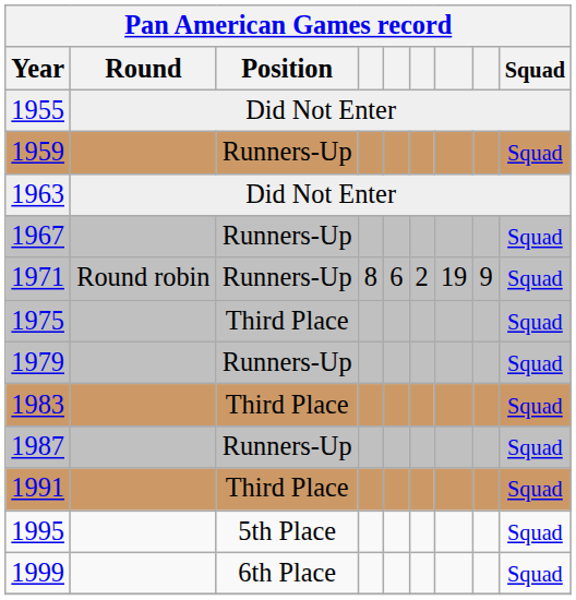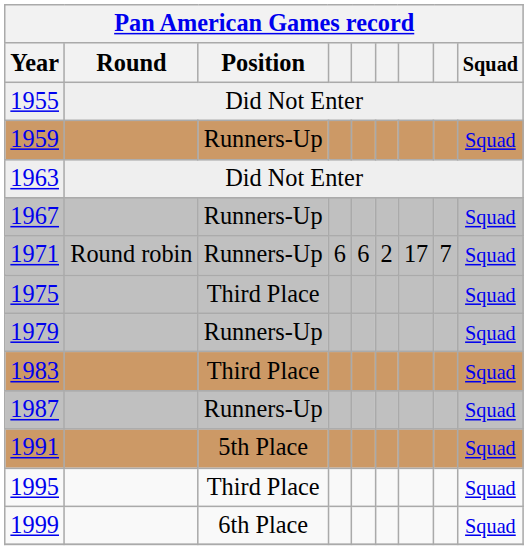 <table class="wikitable" style="text-align: center;">
 <tr>
 <th colspan=9><a href='#'>Pan American Games record</a></th>
 </tr>
 <tr>
 <th>Year</th>
 <th>Round</th>
 <th>Position</th>
 <th></th>
 <th></th>
 <th></th>
 <th></th>
 <th></th>
 <th><small>Squad</small></th>
 </tr>
 <tr bgcolor="efefef">
 <td> <a href='#'>1955</a></td>
 <td colspan=8 rowspan=1 align=center>Did Not Enter</td>
 </tr>
 <tr bgcolor=cc9966>
 <td> <a href='#'>1959</a></td>
 <td></td>
 <td>Runners-Up</td>
 <td></td>
 <td></td>
 <td></td>
 <td></td>
 <td></td>
 <td><small><a href='#'>Squad</a></small></td>
 </tr>
 <tr bgcolor="efefef">
 <td> <a href='#'>1963</a></td>
 <td colspan=8 rowspan=1 align=center>Did Not Enter</td>
 </tr>
 <tr bgcolor=silver>
 <td> <a href='#'>1967</a></td>
 <td></td>
 <td>Runners-Up</td>
 <td></td>
 <td></td>
 <td></td>
 <td></td>
 <td></td>
 <td><small><a href='#'>Squad</a></small></td>
 </tr>
 <tr bgcolor=silver>
 <td> <a href='#'>1971</a></td>
 <td>Round robin</td>
 <td>Runners-Up</td>
-<td>8</td>
+<td>6</td>
 <td>6</td>
 <td>2</td>
-<td>19</td>
-<td>9</td>
+<td>17</td>
+<td>7</td>
 <td><small><a href='#'>Squad</a></small></td>
 </tr>
 <tr bgcolor=silver>
 <td> <a href='#'>1975</a></td>
 <td></td>
 <td>Third Place</td>
 <td></td>
 <td></td>
 <td></td>
 <td></td>
 <td></td>
 <td><small><a href='#'>Squad</a></small></td>
 </tr>
 <tr bgcolor=silver>
 <td> <a href='#'>1979</a></td>
 <td></td>
 <td>Runners-Up</td>
 <td></td>
 <td></td>
 <td></td>
 <td></td>
 <td></td>
 <td><small><a href='#'>Squad</a></small></td>
 </tr>
 <tr bgcolor=cc9966>
 <td> <a href='#'>1983</a></td>
 <td></td>
 <td>Third Place</td>
 <td></td>
 <td></td>
 <td></td>
 <td></td>
 <td></td>
 <td><small><a href='#'>Squad</a></small></td>
 </tr>
 <tr bgcolor=silver>
 <td> <a href='#'>1987</a></td>
 <td></td>
 <td>Runners-Up</td>
 <td></td>
 <td></td>
 <td></td>
 <td></td>
 <td></td>
 <td><small><a href='#'>Squad</a></small></td>
 </tr>
 <tr bgcolor=cc9966>
 <td> <a href='#'>1991</a></td>
 <td></td>
-<td>Third Place</td>
+<td>5th Place</td>
 <td></td>
 <td></td>
 <td></td>
 <td></td>
 <td></td>
 <td><small><a href='#'>Squad</a></small></td>
 </tr>
 <tr>
 <td> <a href='#'>1995</a></td>
 <td></td>
-<td>5th Place</td>
+<td>Third Place</td>
 <td></td>
 <td></td>
 <td></td>
 <td></td>
 <td></td>
 <td><small><a href='#'>Squad</a></small></td>
 </tr>
 <tr>
 <td> <a href='#'>1999</a></td>
 <td></td>
 <td>6th Place</td>
 <td></td>
 <td></td>
 <td></td>
 <td></td>
 <td></td>
 <td><small><a href='#'>Squad</a></small></td>
 </tr>
 <tr>
 </tr>
 </table>
